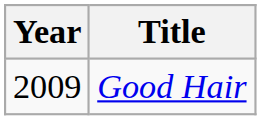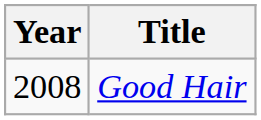 <table class="wikitable">
 <tr>
 <th>Year</th>
 <th>Title</th>
 </tr>
 <tr>
-<td>2009</td>
+<td>2008</td>
 <td><em><a href='#'>Good Hair</a></em></td>
 </tr>
 </table>
